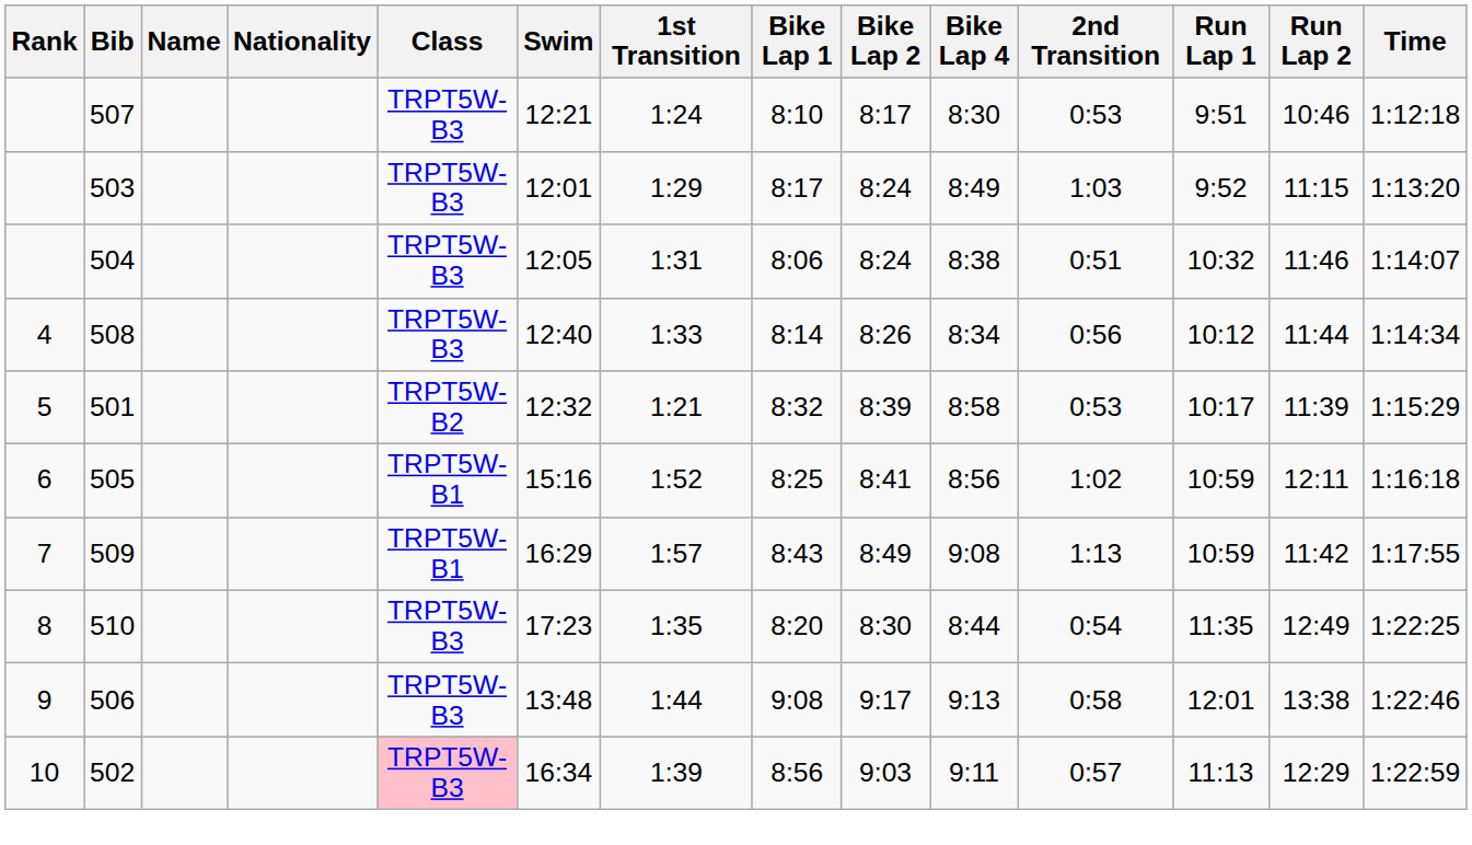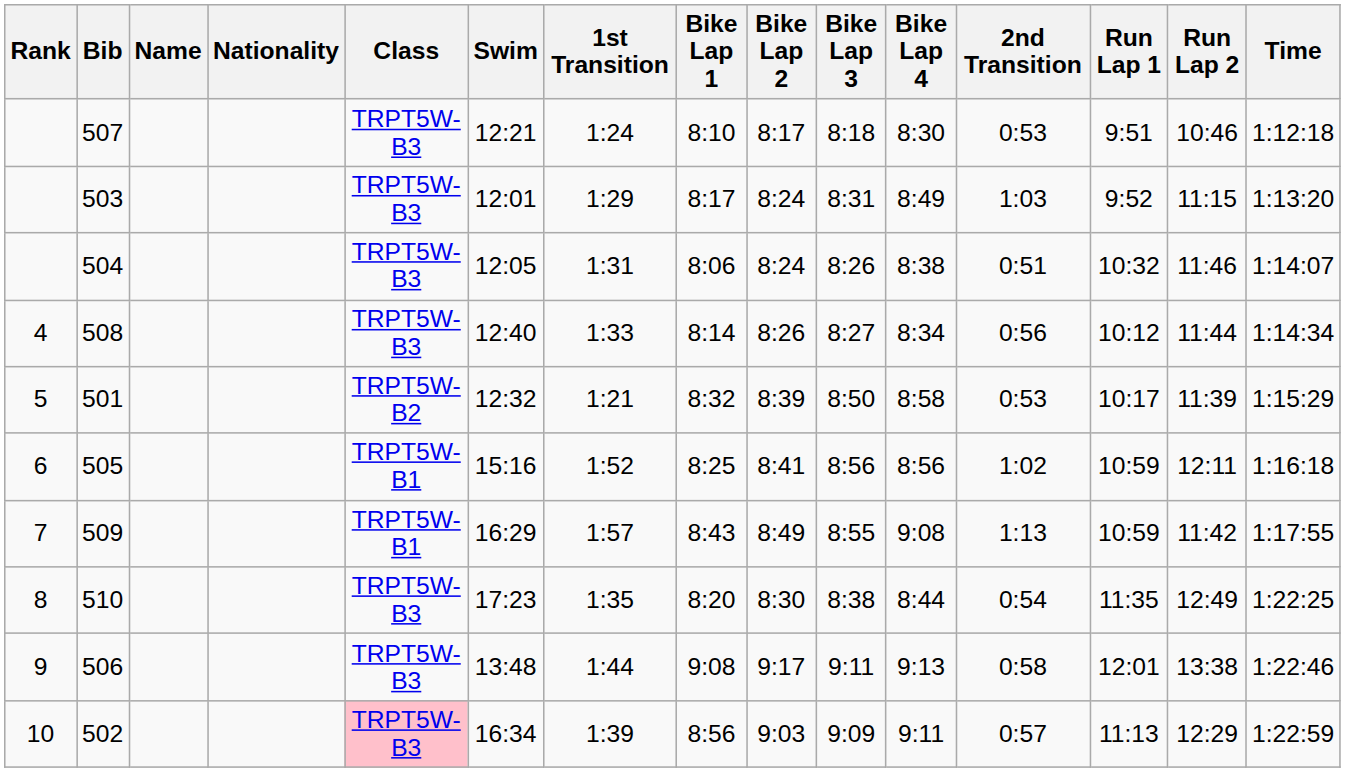 <table class="wikitable sortable" style="text-align:center">
 <tr>
 <th>Rank</th>
 <th>Bib</th>
 <th>Name</th>
 <th>Nationality</th>
 <th>Class</th>
 <th>Swim</th>
 <th>1st Transition</th>
 <th>Bike Lap 1</th>
 <th>Bike Lap 2</th>
+<th>Bike Lap 3</th>
 <th>Bike Lap 4</th>
 <th>2nd Transition</th>
 <th>Run Lap 1</th>
 <th>Run Lap 2</th>
 <th>Time</th>
 </tr>
 <tr>
 <td></td>
 <td>507</td>
 <td align=left><br></td>
 <td align=left></td>
 <td><a href='#'>TRPT5W-B3</a></td>
 <td>12:21</td>
 <td>1:24</td>
 <td>8:10</td>
 <td>8:17</td>
+<td>8:18</td>
 <td>8:30</td>
 <td>0:53</td>
 <td>9:51</td>
 <td>10:46</td>
 <td>1:12:18</td>
 </tr>
 <tr>
 <td></td>
 <td>503</td>
 <td align=left><br></td>
 <td align=left></td>
 <td><a href='#'>TRPT5W-B3</a></td>
 <td>12:01</td>
 <td>1:29</td>
 <td>8:17</td>
 <td>8:24</td>
+<td>8:31</td>
 <td>8:49</td>
 <td>1:03</td>
 <td>9:52</td>
 <td>11:15</td>
 <td>1:13:20</td>
 </tr>
 <tr>
 <td></td>
 <td>504</td>
 <td align=left><br></td>
 <td align=left></td>
 <td><a href='#'>TRPT5W-B3</a></td>
 <td>12:05</td>
 <td>1:31</td>
 <td>8:06</td>
 <td>8:24</td>
+<td>8:26</td>
 <td>8:38</td>
 <td>0:51</td>
 <td>10:32</td>
 <td>11:46</td>
 <td>1:14:07</td>
 </tr>
 <tr>
 <td>4</td>
 <td>508</td>
 <td align=left><br></td>
 <td align=left></td>
 <td><a href='#'>TRPT5W-B3</a></td>
 <td>12:40</td>
 <td>1:33</td>
 <td>8:14</td>
 <td>8:26</td>
+<td>8:27</td>
 <td>8:34</td>
 <td>0:56</td>
 <td>10:12</td>
 <td>11:44</td>
 <td>1:14:34</td>
 </tr>
 <tr>
 <td>5</td>
 <td>501</td>
 <td align=left><br></td>
 <td align=left></td>
 <td><a href='#'>TRPT5W-B2</a></td>
 <td>12:32</td>
 <td>1:21</td>
 <td>8:32</td>
 <td>8:39</td>
+<td>8:50</td>
 <td>8:58</td>
 <td>0:53</td>
 <td>10:17</td>
 <td>11:39</td>
 <td>1:15:29</td>
 </tr>
 <tr>
 <td>6</td>
 <td>505</td>
 <td align=left><br></td>
 <td align=left></td>
 <td><a href='#'>TRPT5W-B1</a></td>
 <td>15:16</td>
 <td>1:52</td>
 <td>8:25</td>
 <td>8:41</td>
 <td>8:56</td>
+<td>8:56</td>
 <td>1:02</td>
 <td>10:59</td>
 <td>12:11</td>
 <td>1:16:18</td>
 </tr>
 <tr>
 <td>7</td>
 <td>509</td>
 <td align=left><br></td>
 <td align=left></td>
 <td><a href='#'>TRPT5W-B1</a></td>
 <td>16:29</td>
 <td>1:57</td>
 <td>8:43</td>
 <td>8:49</td>
+<td>8:55</td>
 <td>9:08</td>
 <td>1:13</td>
 <td>10:59</td>
 <td>11:42</td>
 <td>1:17:55</td>
 </tr>
 <tr>
 <td>8</td>
 <td>510</td>
 <td align=left><br></td>
 <td align=left></td>
 <td><a href='#'>TRPT5W-B3</a></td>
 <td>17:23</td>
 <td>1:35</td>
 <td>8:20</td>
 <td>8:30</td>
+<td>8:38</td>
 <td>8:44</td>
 <td>0:54</td>
 <td>11:35</td>
 <td>12:49</td>
 <td>1:22:25</td>
 </tr>
 <tr>
 <td>9</td>
 <td>506</td>
 <td align=left><br></td>
 <td align=left></td>
 <td><a href='#'>TRPT5W-B3</a></td>
 <td>13:48</td>
 <td>1:44</td>
 <td>9:08</td>
 <td>9:17</td>
+<td>9:11</td>
 <td>9:13</td>
 <td>0:58</td>
 <td>12:01</td>
 <td>13:38</td>
 <td>1:22:46</td>
 </tr>
 <tr>
 <td>10</td>
 <td>502</td>
 <td align=left><br></td>
 <td align=left></td>
 <td style="background: pink;"><a href='#'>TRPT5W-B3</a></td>
 <td>16:34</td>
 <td>1:39</td>
 <td>8:56</td>
 <td>9:03</td>
+<td>9:09</td>
 <td>9:11</td>
 <td>0:57</td>
 <td>11:13</td>
 <td>12:29</td>
 <td>1:22:59</td>
 </tr>
 </table>
